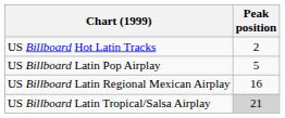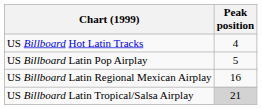 <table class="wikitable">
 <tr>
 <th>Chart (1999)</th>
 <th>Peak<br>position</th>
 </tr>
 <tr>
 <td>US <a href='#'><em>Billboard</em></a> <a href='#'>Hot Latin Tracks</a></td>
-<td align="center">2</td>
+<td align="center">4</td>
 </tr>
 <tr>
 <td>US <em>Billboard</em> Latin Pop Airplay</td>
 <td align="center">5</td>
 </tr>
 <tr>
 <td>US <em>Billboard</em> Latin Regional Mexican Airplay</td>
 <td align="center">16</td>
 </tr>
 <tr>
 <td>US <em>Billboard</em> Latin Tropical/Salsa Airplay</td>
 <td align="center" style="background: lightgrey;">21</td>
 </tr>
 </table>
